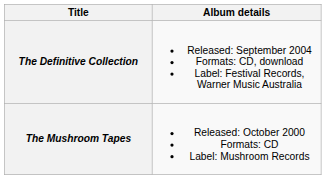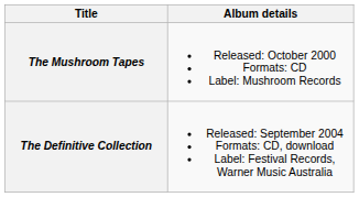 <table class="wikitable plainrowheaders" style="text-align:center;">
 <tr>
 <th scope="col" rowspan="1" style="width:14em;">Title</th>
 <th scope="col" rowspan="1" style="width:16em;">Album details</th>
 </tr>
 <tr>
+<th scope="row"><em>The Mushroom Tapes</em></th>
+<td><br><ul><li>Released: October 2000</li><li>Formats: CD</li><li>Label: Mushroom Records</li></ul></td>
+</tr>
+<tr>
 <th scope="row"><em>The Definitive Collection</em></th>
 <td><br><ul><li>Released: September 2004</li><li>Formats: CD, download</li><li>Label: Festival Records, Warner Music Australia</li></ul></td>
 </tr>
-<tr>
-<th scope="row"><em>The Mushroom Tapes</em></th>
-<td><br><ul><li>Released: October 2000</li><li>Formats: CD</li><li>Label: Mushroom Records</li></ul></td>
-</tr>
 </table>
